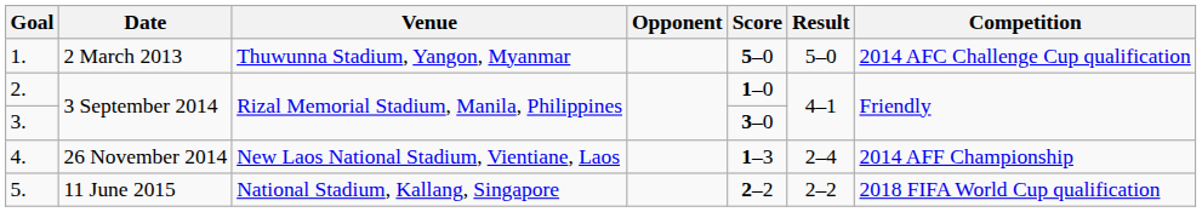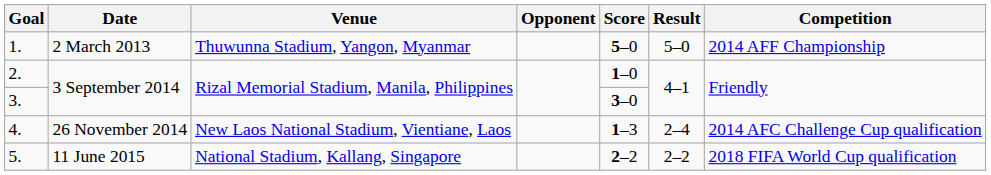 <table class="wikitable plainrowheaders sortable">
 <tr>
 <th>Goal</th>
 <th>Date</th>
 <th>Venue</th>
 <th>Opponent</th>
 <th>Score</th>
 <th>Result</th>
 <th>Competition</th>
 </tr>
 <tr>
 <td>1.</td>
 <td>2 March 2013</td>
 <td><a href='#'>Thuwunna Stadium</a>, <a href='#'>Yangon</a>, <a href='#'>Myanmar</a></td>
 <td></td>
 <td align=center><strong>5</strong>–0</td>
 <td align=center>5–0</td>
-<td><a href='#'>2014 AFC Challenge Cup qualification</a></td>
+<td><a href='#'>2014 AFF Championship</a></td>
 </tr>
 <tr>
 <td>2.</td>
 <td rowspan="2">3 September 2014</td>
 <td rowspan="2"><a href='#'>Rizal Memorial Stadium</a>, <a href='#'>Manila</a>, <a href='#'>Philippines</a></td>
 <td rowspan="2"></td>
 <td align=center><strong>1</strong>–0</td>
 <td rowspan="2" style="text-align:center">4–1</td>
 <td rowspan="2"><a href='#'>Friendly</a></td>
 </tr>
 <tr>
 <td>3.</td>
 <td align=center><strong>3</strong>–0</td>
 </tr>
 <tr>
 <td>4.</td>
 <td>26 November 2014</td>
 <td><a href='#'>New Laos National Stadium</a>, <a href='#'>Vientiane</a>, <a href='#'>Laos</a></td>
 <td></td>
 <td align=center><strong>1</strong>–3</td>
 <td align=center>2–4</td>
-<td><a href='#'>2014 AFF Championship</a></td>
+<td><a href='#'>2014 AFC Challenge Cup qualification</a></td>
 </tr>
 <tr>
 <td>5.</td>
 <td>11 June 2015</td>
 <td><a href='#'>National Stadium</a>, <a href='#'>Kallang</a>, <a href='#'>Singapore</a></td>
 <td></td>
 <td align=center><strong>2</strong>–2</td>
 <td align=center>2–2</td>
 <td><a href='#'>2018 FIFA World Cup qualification</a></td>
 </tr>
 </table>
